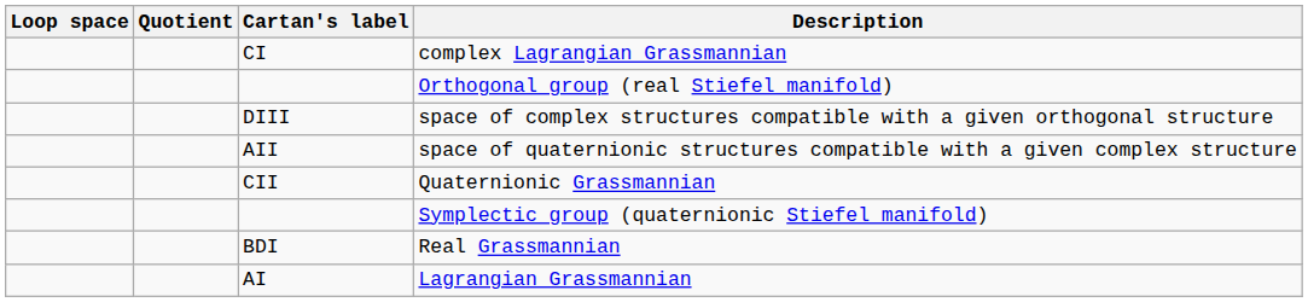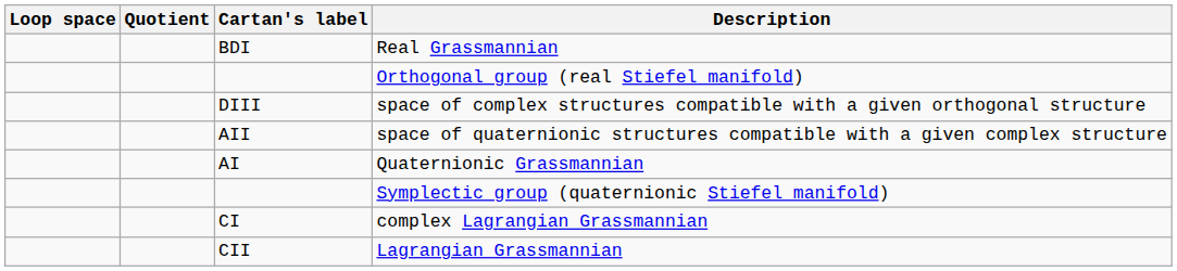 <table class="wikitable">
 <tr>
 <th>Loop space</th>
 <th>Quotient</th>
 <th>Cartan's label</th>
 <th>Description</th>
 </tr>
 <tr>
 <td></td>
 <td></td>
-<td>CI</td>
-<td>complex <a href='#'>Lagrangian Grassmannian</a></td>
+<td>BDI</td>
+<td>Real <a href='#'>Grassmannian</a></td>
 </tr>
 <tr>
 <td></td>
 <td></td>
 <td></td>
 <td><a href='#'>Orthogonal group</a> (real <a href='#'>Stiefel manifold</a>)</td>
 </tr>
 <tr>
 <td></td>
 <td></td>
 <td>DIII</td>
 <td>space of complex structures compatible with a given orthogonal structure</td>
 </tr>
 <tr>
 <td></td>
 <td></td>
 <td>AII</td>
 <td>space of quaternionic structures compatible with a given complex structure</td>
 </tr>
 <tr>
 <td></td>
 <td></td>
-<td>CII</td>
+<td>AI</td>
 <td>Quaternionic  <a href='#'>Grassmannian</a></td>
 </tr>
 <tr>
 <td></td>
 <td></td>
 <td></td>
 <td><a href='#'>Symplectic group</a> (quaternionic <a href='#'>Stiefel manifold</a>)</td>
 </tr>
 <tr>
 <td></td>
 <td></td>
-<td>BDI</td>
-<td>Real <a href='#'>Grassmannian</a></td>
+<td>CI</td>
+<td>complex <a href='#'>Lagrangian Grassmannian</a></td>
 </tr>
 <tr>
 <td></td>
 <td></td>
-<td>AI</td>
+<td>CII</td>
 <td><a href='#'>Lagrangian Grassmannian</a></td>
 </tr>
 </table>
